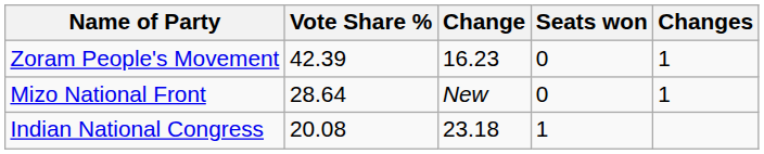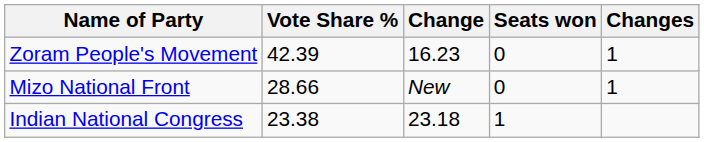 <table class="wikitable sortable">
 <tr>
 <th>Name of Party</th>
 <th>Vote Share %</th>
 <th>Change</th>
 <th>Seats won</th>
 <th>Changes</th>
 </tr>
 <tr>
 <td><a href='#'>Zoram People's Movement</a></td>
 <td>42.39</td>
 <td> 16.23</td>
 <td>0</td>
 <td> 1</td>
 </tr>
 <tr>
 <td><a href='#'>Mizo National Front</a></td>
-<td>28.64</td>
+<td>28.66</td>
 <td><em>New</em></td>
 <td>0</td>
 <td> 1</td>
 </tr>
 <tr>
 <td><a href='#'>Indian National Congress</a></td>
-<td>20.08</td>
+<td>23.38</td>
 <td> 23.18</td>
 <td>1</td>
 <td></td>
 </tr>
 </table>
